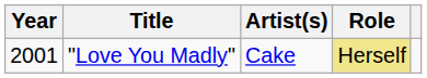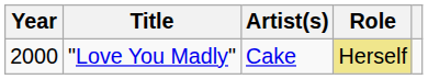 <table class="wikitable sortable">
 <tr>
 <th>Year</th>
 <th>Title</th>
 <th>Artist(s)</th>
 <th>Role</th>
 <th scope="col"></th>
 </tr>
 <tr>
-<td>2001</td>
+<td>2000</td>
 <td>"<a href='#'>Love You Madly</a>"</td>
 <td><a href='#'>Cake</a></td>
 <td style="background: khaki;">Herself</td>
 <td></td>
 </tr>
 </table>
